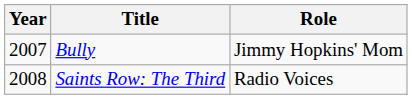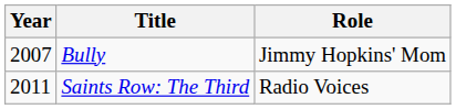 <table class="wikitable">
 <tr>
 <th>Year</th>
 <th>Title</th>
 <th>Role</th>
 </tr>
 <tr>
 <td>2007</td>
 <td><em><a href='#'>Bully</a></em></td>
 <td>Jimmy Hopkins' Mom</td>
 </tr>
 <tr>
-<td>2008</td>
+<td>2011</td>
 <td><em><a href='#'>Saints Row: The Third</a></em></td>
 <td>Radio Voices</td>
 </tr>
 </table>
